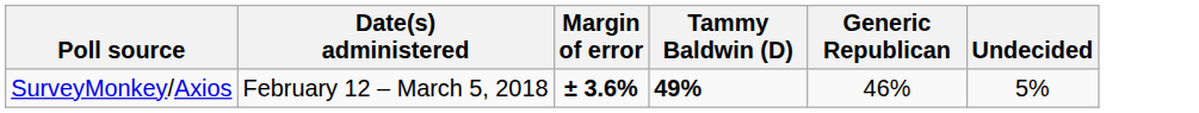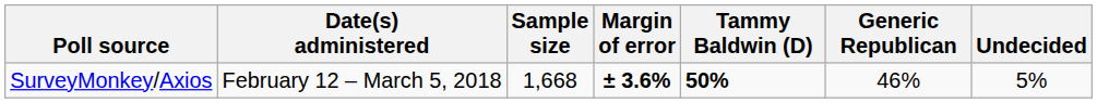 <table class="wikitable">
 <tr valign=bottom>
 <th>Poll source</th>
 <th>Date(s)<br>administered</th>
+<th>Sample<br>size</th>
 <th>Margin<br>of error</th>
 <th style="width:100px;">Tammy<br>Baldwin (D)</th>
 <th style="width:100px;">Generic<br>Republican</th>
 <th>Undecided</th>
 </tr>
 <tr>
 <td><a href='#'>SurveyMonkey</a>/<a href='#'>Axios</a></td>
 <td align=center>February 12 – March 5, 2018</td>
+<td align=center>1,668</td>
 <td align=center><strong>± 3.6%</strong></td>
-<td><strong>49%</strong></td>
+<td><strong>50%</strong></td>
 <td align=center>46%</td>
 <td align=center>5%</td>
 </tr>
 </table>
